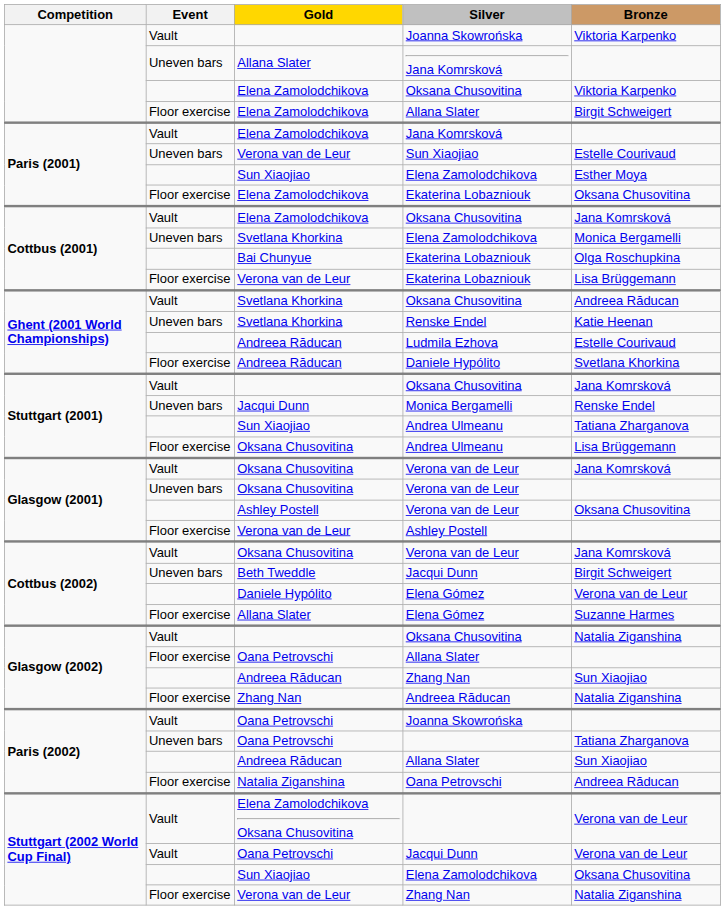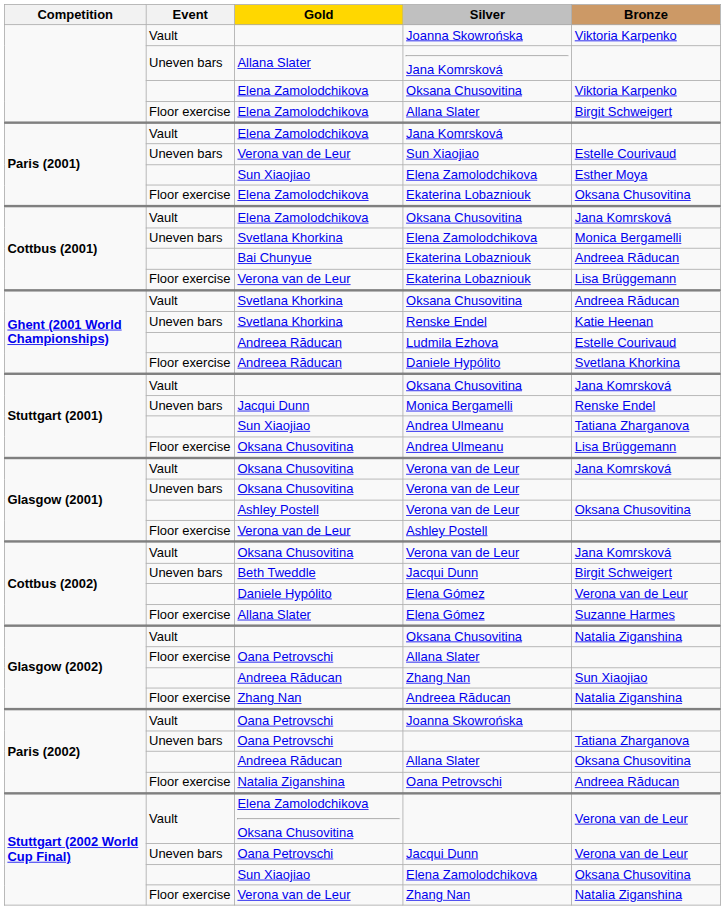 <table class="wikitable" style="width:70%;">
 <tr>
 <th style="text-align:center; width:5%;">Competition</th>
 <th style="text-align:center; width:5%;">Event</th>
 <td style="text-align:center; width:10%; background:gold;"><strong>Gold</strong></td>
 <td style="text-align:center; width:10%; background:silver;"><strong>Silver</strong></td>
 <td style="text-align:center; width:10%; background:#c96;"><strong>Bronze</strong></td>
 </tr>
 <tr>
 <td rowspan="4"></td>
 <td>Vault</td>
 <td></td>
 <td> <a href='#'>Joanna Skowrońska</a></td>
 <td> <a href='#'>Viktoria Karpenko</a></td>
 </tr>
 <tr>
 <td>Uneven bars</td>
 <td> <a href='#'>Allana Slater</a></td>
 <td><hr> <a href='#'>Jana Komrsková</a></td>
 <td></td>
 </tr>
 <tr>
 <td></td>
 <td> <a href='#'>Elena Zamolodchikova</a></td>
 <td> <a href='#'>Oksana Chusovitina</a></td>
 <td> <a href='#'>Viktoria Karpenko</a></td>
 </tr>
 <tr>
 <td>Floor exercise</td>
 <td> <a href='#'>Elena Zamolodchikova</a></td>
 <td> <a href='#'>Allana Slater</a></td>
 <td> <a href='#'>Birgit Schweigert</a></td>
 </tr>
 <tr style="border-top: 3px solid grey;">
 <td rowspan="4"><strong>Paris (2001)</strong> </td>
 <td>Vault</td>
 <td> <a href='#'>Elena Zamolodchikova</a></td>
 <td> <a href='#'>Jana Komrsková</a></td>
 <td></td>
 </tr>
 <tr>
 <td>Uneven bars</td>
 <td> <a href='#'>Verona van de Leur</a></td>
 <td> <a href='#'>Sun Xiaojiao</a></td>
 <td> <a href='#'>Estelle Courivaud</a></td>
 </tr>
 <tr>
 <td></td>
 <td> <a href='#'>Sun Xiaojiao</a></td>
 <td> <a href='#'>Elena Zamolodchikova</a></td>
 <td> <a href='#'>Esther Moya</a></td>
 </tr>
 <tr>
 <td>Floor exercise</td>
 <td> <a href='#'>Elena Zamolodchikova</a></td>
 <td> <a href='#'>Ekaterina Lobazniouk</a></td>
 <td> <a href='#'>Oksana Chusovitina</a></td>
 </tr>
 <tr style="border-top: 3px solid grey;">
 <td rowspan="4"><strong>Cottbus (2001)</strong> </td>
 <td>Vault</td>
 <td> <a href='#'>Elena Zamolodchikova</a></td>
 <td> <a href='#'>Oksana Chusovitina</a></td>
 <td> <a href='#'>Jana Komrsková</a></td>
 </tr>
 <tr>
 <td>Uneven bars</td>
 <td> <a href='#'>Svetlana Khorkina</a></td>
 <td> <a href='#'>Elena Zamolodchikova</a></td>
 <td> <a href='#'>Monica Bergamelli</a></td>
 </tr>
 <tr>
 <td></td>
 <td> <a href='#'>Bai Chunyue</a></td>
 <td> <a href='#'>Ekaterina Lobazniouk</a></td>
-<td> <a href='#'>Olga Roschupkina</a></td>
+<td> <a href='#'>Andreea Răducan</a></td>
 </tr>
 <tr>
 <td>Floor exercise</td>
 <td> <a href='#'>Verona van de Leur</a></td>
 <td> <a href='#'>Ekaterina Lobazniouk</a></td>
 <td> <a href='#'>Lisa Brüggemann</a></td>
 </tr>
 <tr style="border-top: 3px solid grey;">
 <td rowspan="4"><strong><a href='#'>Ghent (2001 World Championships)</a></strong></td>
 <td>Vault</td>
 <td> <a href='#'>Svetlana Khorkina</a></td>
 <td> <a href='#'>Oksana Chusovitina</a></td>
 <td> <a href='#'>Andreea Răducan</a></td>
 </tr>
 <tr>
 <td>Uneven bars</td>
 <td> <a href='#'>Svetlana Khorkina</a></td>
 <td> <a href='#'>Renske Endel</a></td>
 <td> <a href='#'>Katie Heenan</a></td>
 </tr>
 <tr>
 <td></td>
 <td> <a href='#'>Andreea Răducan</a></td>
 <td> <a href='#'>Ludmila Ezhova</a></td>
 <td> <a href='#'>Estelle Courivaud</a></td>
 </tr>
 <tr>
 <td>Floor exercise</td>
 <td> <a href='#'>Andreea Răducan</a></td>
 <td> <a href='#'>Daniele Hypólito</a></td>
 <td> <a href='#'>Svetlana Khorkina</a></td>
 </tr>
 <tr style="border-top: 3px solid grey;">
 <td rowspan="4"><strong>Stuttgart (2001)</strong> </td>
 <td>Vault</td>
 <td></td>
 <td> <a href='#'>Oksana Chusovitina</a></td>
 <td> <a href='#'>Jana Komrsková</a></td>
 </tr>
 <tr>
 <td>Uneven bars</td>
 <td> <a href='#'>Jacqui Dunn</a></td>
 <td> <a href='#'>Monica Bergamelli</a></td>
 <td> <a href='#'>Renske Endel</a></td>
 </tr>
 <tr>
 <td></td>
 <td> <a href='#'>Sun Xiaojiao</a></td>
 <td> <a href='#'>Andrea Ulmeanu</a></td>
 <td> <a href='#'>Tatiana Zharganova</a></td>
 </tr>
 <tr>
 <td>Floor exercise</td>
 <td> <a href='#'>Oksana Chusovitina</a></td>
 <td> <a href='#'>Andrea Ulmeanu</a></td>
 <td> <a href='#'>Lisa Brüggemann</a></td>
 </tr>
 <tr style="border-top: 3px solid grey;">
 <td rowspan="4"><strong>Glasgow (2001)</strong> </td>
 <td>Vault</td>
 <td> <a href='#'>Oksana Chusovitina</a></td>
 <td> <a href='#'>Verona van de Leur</a></td>
 <td> <a href='#'>Jana Komrsková</a></td>
 </tr>
 <tr>
 <td>Uneven bars</td>
 <td> <a href='#'>Oksana Chusovitina</a></td>
 <td> <a href='#'>Verona van de Leur</a></td>
 <td></td>
 </tr>
 <tr>
 <td></td>
 <td> <a href='#'>Ashley Postell</a></td>
 <td> <a href='#'>Verona van de Leur</a></td>
 <td> <a href='#'>Oksana Chusovitina</a></td>
 </tr>
 <tr>
 <td>Floor exercise</td>
 <td> <a href='#'>Verona van de Leur</a></td>
 <td> <a href='#'>Ashley Postell</a></td>
 <td></td>
 </tr>
 <tr style="border-top: 3px solid grey;">
 <td rowspan="4"><strong>Cottbus (2002)</strong> </td>
 <td>Vault</td>
 <td> <a href='#'>Oksana Chusovitina</a></td>
 <td> <a href='#'>Verona van de Leur</a></td>
 <td> <a href='#'>Jana Komrsková</a></td>
 </tr>
 <tr>
 <td>Uneven bars</td>
 <td> <a href='#'>Beth Tweddle</a></td>
 <td> <a href='#'>Jacqui Dunn</a></td>
 <td> <a href='#'>Birgit Schweigert</a></td>
 </tr>
 <tr>
 <td></td>
 <td> <a href='#'>Daniele Hypólito</a></td>
 <td> <a href='#'>Elena Gómez</a></td>
 <td> <a href='#'>Verona van de Leur</a></td>
 </tr>
 <tr>
 <td>Floor exercise</td>
 <td> <a href='#'>Allana Slater</a></td>
 <td> <a href='#'>Elena Gómez</a></td>
 <td> <a href='#'>Suzanne Harmes</a></td>
 </tr>
 <tr style="border-top: 3px solid grey;">
 <td rowspan="4"><strong>Glasgow (2002)</strong> </td>
 <td>Vault</td>
 <td></td>
 <td> <a href='#'>Oksana Chusovitina</a></td>
 <td> <a href='#'>Natalia Ziganshina</a></td>
 </tr>
 <tr>
 <td>Floor exercise</td>
 <td> <a href='#'>Oana Petrovschi</a></td>
 <td> <a href='#'>Allana Slater</a></td>
 <td></td>
 </tr>
 <tr>
 <td></td>
 <td> <a href='#'>Andreea Răducan</a></td>
 <td> <a href='#'>Zhang Nan</a></td>
 <td> <a href='#'>Sun Xiaojiao</a></td>
 </tr>
 <tr>
 <td>Floor exercise</td>
 <td> <a href='#'>Zhang Nan</a></td>
 <td> <a href='#'>Andreea Răducan</a></td>
 <td> <a href='#'>Natalia Ziganshina</a></td>
 </tr>
 <tr style="border-top: 3px solid grey;">
 <td rowspan="4"><strong>Paris (2002)</strong> </td>
 <td>Vault</td>
 <td> <a href='#'>Oana Petrovschi</a></td>
 <td> <a href='#'>Joanna Skowrońska</a></td>
 <td></td>
 </tr>
 <tr>
 <td>Uneven bars</td>
 <td> <a href='#'>Oana Petrovschi</a></td>
 <td></td>
 <td> <a href='#'>Tatiana Zharganova</a></td>
 </tr>
 <tr>
 <td></td>
 <td> <a href='#'>Andreea Răducan</a></td>
 <td> <a href='#'>Allana Slater</a></td>
-<td> <a href='#'>Sun Xiaojiao</a></td>
+<td> <a href='#'>Oksana Chusovitina</a></td>
 </tr>
 <tr>
 <td>Floor exercise</td>
 <td> <a href='#'>Natalia Ziganshina</a></td>
 <td> <a href='#'>Oana Petrovschi</a></td>
 <td> <a href='#'>Andreea Răducan</a></td>
 </tr>
 <tr style="border-top: 3px solid grey;">
 <td rowspan="4"><strong><a href='#'>Stuttgart (2002 World Cup Final)</a></strong> </td>
 <td>Vault</td>
 <td> <a href='#'>Elena Zamolodchikova</a> <hr>  <a href='#'>Oksana Chusovitina</a></td>
 <td></td>
 <td> <a href='#'>Verona van de Leur</a></td>
 </tr>
 <tr>
-<td>Vault</td>
+<td>Uneven bars</td>
 <td> <a href='#'>Oana Petrovschi</a></td>
 <td> <a href='#'>Jacqui Dunn</a></td>
 <td> <a href='#'>Verona van de Leur</a></td>
 </tr>
 <tr>
 <td></td>
 <td> <a href='#'>Sun Xiaojiao</a></td>
 <td> <a href='#'>Elena Zamolodchikova</a></td>
 <td> <a href='#'>Oksana Chusovitina</a></td>
 </tr>
 <tr>
 <td>Floor exercise</td>
 <td> <a href='#'>Verona van de Leur</a></td>
 <td> <a href='#'>Zhang Nan</a></td>
 <td> <a href='#'>Natalia Ziganshina</a></td>
 </tr>
 </table>
